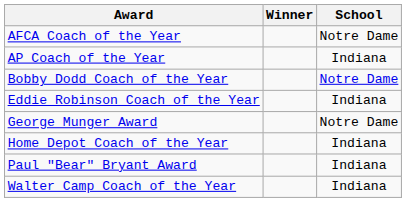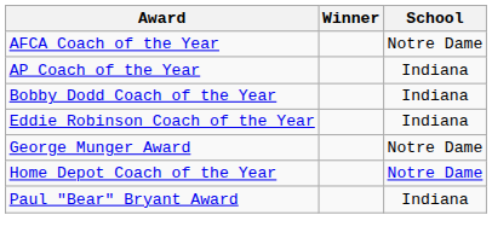 <table class="wikitable">
 <tr>
 <th>Award</th>
 <th>Winner</th>
 <th>School</th>
 </tr>
 <tr>
 <td><a href='#'>AFCA Coach of the Year</a></td>
 <td align=center></td>
 <td align=center>Notre Dame</td>
 </tr>
 <tr>
 <td><a href='#'>AP Coach of the Year</a></td>
 <td align=center></td>
 <td align=center>Indiana</td>
 </tr>
 <tr>
 <td><a href='#'>Bobby Dodd Coach of the Year</a></td>
 <td align=center></td>
-<td align=center><a href='#'>Notre Dame</a></td>
+<td align=center>Indiana</td>
 </tr>
 <tr>
 <td><a href='#'>Eddie Robinson Coach of the Year</a></td>
 <td align=center></td>
 <td align=center>Indiana</td>
 </tr>
 <tr>
 <td><a href='#'>George Munger Award</a></td>
 <td align=center></td>
 <td align=center>Notre Dame</td>
 </tr>
 <tr>
 <td><a href='#'>Home Depot Coach of the Year</a></td>
 <td align=center></td>
-<td align=center>Indiana</td>
+<td align=center><a href='#'>Notre Dame</a></td>
 </tr>
 <tr>
 <td><a href='#'>Paul "Bear" Bryant Award</a></td>
 <td align=center></td>
 <td align=center>Indiana</td>
 </tr>
-<tr>
-<td><a href='#'>Walter Camp Coach of the Year</a></td>
-<td align=center></td>
-<td align=center>Indiana</td>
-</tr>
 </table>
